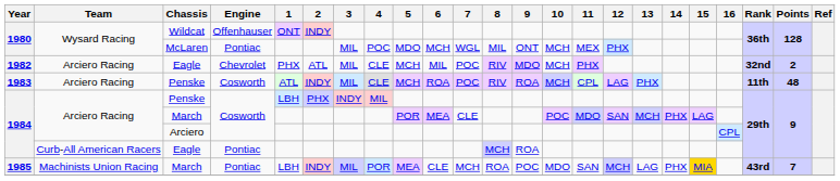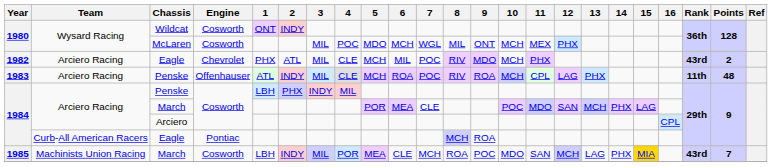 <table class="wikitable" style="text-align:center; font-size:90%">
 <tr>
 <th>Year</th>
 <th>Team</th>
 <th>Chassis</th>
 <th>Engine</th>
 <th>1</th>
 <th>2</th>
 <th>3</th>
 <th>4</th>
 <th>5</th>
 <th>6</th>
 <th>7</th>
 <th>8</th>
 <th>9</th>
 <th>10</th>
 <th>11</th>
 <th>12</th>
 <th>13</th>
 <th>14</th>
 <th>15</th>
 <th>16</th>
 <th>Rank</th>
 <th>Points</th>
 <th>Ref</th>
 </tr>
 <tr>
 <th rowspan="2"><a href='#'>1980</a></th>
 <td rowspan="2">Wysard Racing</td>
 <td><a href='#'>Wildcat</a></td>
-<td><a href='#'>Offenhauser</a></td>
+<td><a href='#'>Cosworth</a></td>
 <td style="background:#EFCFFF;"><a href='#'>ONT</a><br></td>
 <td style="background:#ffcfcf;"><a href='#'>INDY</a><br></td>
 <td></td>
 <td></td>
 <td></td>
 <td></td>
 <td></td>
 <td></td>
 <td></td>
 <td></td>
 <td></td>
 <td></td>
 <td></td>
 <td></td>
 <td></td>
 <td></td>
 <th style="background:#CFCFFF;" rowspan="2"><strong>36th</strong></th>
 <th style="background:#CFCFFF;" rowspan="2"><strong>128</strong></th>
 <th rowspan=2></th>
 </tr>
 <tr>
 <td><a href='#'>McLaren</a></td>
-<td><a href='#'>Pontiac</a></td>
+<td><a href='#'>Cosworth</a></td>
 <td></td>
 <td></td>
 <td><a href='#'>MIL</a></td>
 <td><a href='#'>POC</a></td>
 <td><a href='#'>MDO</a></td>
 <td><a href='#'>MCH</a></td>
 <td><a href='#'>WGL</a></td>
 <td><a href='#'>MIL</a></td>
 <td><a href='#'>ONT</a></td>
 <td><a href='#'>MCH</a></td>
 <td><a href='#'>MEX</a></td>
 <td style="background:#CFEAFF;"><a href='#'>PHX</a><br></td>
 <td></td>
 <td></td>
 <td></td>
 <td></td>
 </tr>
 <tr>
 <th><a href='#'>1982</a></th>
 <td>Arciero Racing</td>
 <td><a href='#'>Eagle</a></td>
 <td><a href='#'>Chevrolet</a></td>
 <td><a href='#'>PHX</a></td>
 <td><a href='#'>ATL</a></td>
 <td><a href='#'>MIL</a></td>
 <td><a href='#'>CLE</a></td>
 <td><a href='#'>MCH</a></td>
 <td><a href='#'>MIL</a></td>
 <td><a href='#'>POC</a></td>
 <td style="background:#EFCFFF;"><a href='#'>RIV</a><br></td>
 <td style="background:#EFCFFF;"><a href='#'>MDO</a><br></td>
 <td><a href='#'>MCH</a></td>
 <td style="background:#EFCFFF;"><a href='#'>PHX</a><br></td>
 <td></td>
 <td></td>
 <td></td>
 <td></td>
 <td></td>
-<th style="background:#CFCFFF;"><strong>32nd</strong></th>
+<th style="background:#CFCFFF;"><strong>43rd</strong></th>
 <th style="background:#CFCFFF;"><strong>2</strong></th>
 <th></th>
 </tr>
 <tr>
 <th><a href='#'>1983</a></th>
 <td>Arciero Racing</td>
 <td><a href='#'>Penske</a></td>
-<td><a href='#'>Cosworth</a></td>
+<td><a href='#'>Offenhauser</a></td>
 <td style="background:#DFFFDF;"><a href='#'>ATL</a><br></td>
 <td style="background:#ffcfcf;"><a href='#'>INDY</a><br></td>
 <td style="background:#CFEAFF;"><a href='#'>MIL</a><br></td>
 <td style="background:#DFDFDF;"><a href='#'>CLE</a><br></td>
 <td style="background:#EFCFFF;"><a href='#'>MCH</a><br></td>
 <td style="background:#EFCFFF;"><a href='#'>ROA</a><br></td>
 <td style="background:#EFCFFF;"><a href='#'>POC</a><br></td>
 <td style="background:#EFCFFF;"><a href='#'>RIV</a><br></td>
 <td style="background:#EFCFFF;"><a href='#'>ROA</a><br></td>
 <td style="background:#CFCFFF;"><a href='#'>MCH</a><br></td>
 <td style="background:#DFFFDF;"><a href='#'>CPL</a><br></td>
 <td style="background:#EFCFFF;"><a href='#'>LAG</a><br></td>
 <td style="background:#CFEAFF;"><a href='#'>PHX</a><br></td>
 <td></td>
 <td></td>
 <td></td>
 <th style="background:#CFCFFF;"><strong>11th</strong></th>
 <th style="background:#CFCFFF;"><strong>48</strong></th>
 <th></th>
 </tr>
 <tr>
 <th rowspan="4"><a href='#'>1984</a></th>
 <td rowspan="3">Arciero Racing</td>
 <td><a href='#'>Penske</a></td>
 <td rowspan="3"><a href='#'>Cosworth</a></td>
 <td style="background:#CFEAFF;"><a href='#'>LBH</a><br></td>
 <td style="background:#CFCFFF;"><a href='#'>PHX</a><br></td>
 <td style="background:#ffcfcf;"><a href='#'>INDY</a><br></td>
 <td style="background:#ffcfcf;"><a href='#'>MIL</a><br></td>
 <td></td>
 <td></td>
 <td></td>
 <td></td>
 <td></td>
 <td></td>
 <td></td>
 <td></td>
 <td></td>
 <td></td>
 <td></td>
 <td></td>
 <th style="background:#CFCFFF;" rowspan="4"><strong>29th</strong></th>
 <th style="background:#CFCFFF;" rowspan="4"><strong>9</strong></th>
 <th rowspan=4></th>
 </tr>
 <tr>
 <td><a href='#'>March</a></td>
 <td></td>
 <td></td>
 <td></td>
 <td></td>
 <td style="background:#EFCFFF;"><a href='#'>POR</a><br></td>
 <td style="background:#EFCFFF;"><a href='#'>MEA</a><br></td>
 <td><a href='#'>CLE</a></td>
 <td></td>
 <td></td>
 <td style="background:#EFCFFF;"><a href='#'>POC</a><br></td>
 <td style="background:#CFCFFF;"><a href='#'>MDO</a><br></td>
 <td style="background:#EFCFFF;"><a href='#'>SAN</a><br></td>
 <td style="background:#CFCFFF;"><a href='#'>MCH</a><br></td>
 <td style="background:#EFCFFF;"><a href='#'>PHX</a><br></td>
 <td style="background:#EFCFFF;"><a href='#'>LAG</a><br></td>
 <td></td>
 </tr>
 <tr>
 <td>Arciero</td>
 <td></td>
 <td></td>
 <td></td>
 <td></td>
 <td></td>
 <td></td>
 <td></td>
 <td></td>
 <td></td>
 <td></td>
 <td></td>
 <td></td>
 <td></td>
 <td></td>
 <td></td>
 <td style="background:#CFEAFF;"><a href='#'>CPL</a><br></td>
 </tr>
 <tr>
 <td><a href='#'>Curb</a>-<a href='#'>All American Racers</a></td>
 <td><a href='#'>Eagle</a></td>
 <td><a href='#'>Pontiac</a></td>
 <td></td>
 <td></td>
 <td></td>
 <td></td>
 <td></td>
 <td></td>
 <td></td>
 <td style="background:#CFCFFF;"><a href='#'>MCH</a><br></td>
 <td><a href='#'>ROA</a></td>
 <td></td>
 <td></td>
 <td></td>
 <td></td>
 <td></td>
 <td></td>
 <td></td>
 </tr>
 <tr>
 <th><a href='#'>1985</a></th>
 <td><a href='#'>Machinists Union Racing</a></td>
 <td><a href='#'>March</a></td>
-<td><a href='#'>Pontiac</a></td>
+<td><a href='#'>Cosworth</a></td>
 <td><a href='#'>LBH</a></td>
 <td style="background:#ffcfcf;"><a href='#'>INDY</a><br></td>
 <td style="background:#CFCFFF;"><a href='#'>MIL</a><br></td>
 <td style="background:#CFEAFF;"><a href='#'>POR</a><br></td>
 <td style="background:#EFCFFF;"><a href='#'>MEA</a><br></td>
 <td><a href='#'>CLE</a></td>
 <td><a href='#'>MCH</a></td>
 <td><a href='#'>ROA</a></td>
 <td><a href='#'>POC</a></td>
 <td><a href='#'>MDO</a></td>
 <td><a href='#'>SAN</a></td>
 <td style="background:#CFCFFF;"><a href='#'>MCH</a><br></td>
 <td><a href='#'>LAG</a></td>
 <td><a href='#'>PHX</a></td>
 <td style="background: gold;"><a href='#'>MIA</a></td>
 <td></td>
 <th style="background:#CFCFFF;"><strong>43rd</strong></th>
 <td style="background:#CFCFFF;"><strong>7</strong></td>
 <th></th>
 </tr>
 <tr>
 </tr>
 </table>
